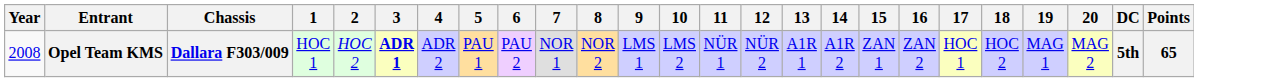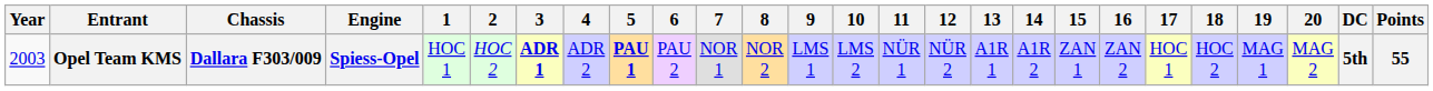 <table class="wikitable" style="text-align:center; font-size:85%">
 <tr>
 <th>Year</th>
 <th>Entrant</th>
 <th>Chassis</th>
+<th>Engine</th>
 <th>1</th>
 <th>2</th>
 <th>3</th>
 <th>4</th>
 <th>5</th>
 <th>6</th>
 <th>7</th>
 <th>8</th>
 <th>9</th>
 <th>10</th>
 <th>11</th>
 <th>12</th>
 <th>13</th>
 <th>14</th>
 <th>15</th>
 <th>16</th>
 <th>17</th>
 <th>18</th>
 <th>19</th>
 <th>20</th>
 <th>DC</th>
 <th>Points</th>
 </tr>
 <tr>
-<td><a href='#'>2008</a></td>
+<td><a href='#'>2003</a></td>
 <th nowrap>Opel Team KMS</th>
 <th nowrap><a href='#'>Dallara</a> F303/009</th>
+<th nowrap><a href='#'>Spiess-Opel</a></th>
 <td style="background:#DFFFDF;"><a href='#'>HOC<br>1</a><br></td>
 <td style="background:#DFFFDF;"><a href='#'><em>HOC<br>2</em></a><br></td>
 <td style="background:#FBFFBF;"><strong><a href='#'>ADR<br>1</a><br></strong></td>
 <td style="background:#CFCFFF;"><a href='#'>ADR<br>2</a><br></td>
-<td style="background:#FFDF9F;"><a href='#'>PAU<br>1</a><br></td>
+<td style="background:#FFDF9F;"><strong><a href='#'>PAU<br>1</a><br></strong></td>
 <td style="background:#EFCFFF;"><a href='#'>PAU<br>2</a><br></td>
 <td style="background:#DFDFDF;"><a href='#'>NOR<br>1</a><br></td>
 <td style="background:#FFDF9F;"><a href='#'>NOR<br>2</a><br></td>
 <td style="background:#CFCFFF;"><a href='#'>LMS<br>1</a><br></td>
 <td style="background:#CFCFFF;"><a href='#'>LMS<br>2</a><br></td>
 <td style="background:#CFCFFF;"><a href='#'>NÜR<br>1</a><br></td>
 <td style="background:#CFCFFF;"><a href='#'>NÜR<br>2</a><br></td>
 <td style="background:#CFCFFF;"><a href='#'>A1R<br>1</a><br></td>
 <td style="background:#CFCFFF;"><a href='#'>A1R<br>2</a><br></td>
 <td style="background:#CFCFFF;"><a href='#'>ZAN<br>1</a><br></td>
 <td style="background:#CFCFFF;"><a href='#'>ZAN<br>2</a><br></td>
 <td style="background:#FBFFBF;"><a href='#'>HOC<br>1</a><br></td>
 <td style="background:#CFCFFF;"><a href='#'>HOC<br>2</a><br></td>
 <td style="background:#CFCFFF;"><a href='#'>MAG<br>1</a><br></td>
 <td style="background:#FBFFBF;"><a href='#'>MAG<br>2</a><br></td>
 <th>5th</th>
-<th>65</th>
+<th>55</th>
 </tr>
 </table>
